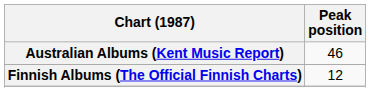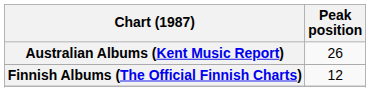 <table class="wikitable sortable plainrowheaders" style="text-align:center">
 <tr>
 <th scope="col">Chart (1987)</th>
 <th scope="col">Peak<br>position</th>
 </tr>
 <tr>
 <th scope="row">Australian Albums (<a href='#'>Kent Music Report</a>)</th>
-<td align="center">46</td>
+<td align="center">26</td>
 </tr>
 <tr>
 </tr>
 <tr>
 <th scope="row">Finnish Albums (<a href='#'>The Official Finnish Charts</a>)</th>
 <td align="center">12</td>
 </tr>
 <tr>
 </tr>
 <tr>
 </tr>
 <tr>
 </tr>
 <tr>
 </tr>
 <tr>
 </tr>
 </table>
